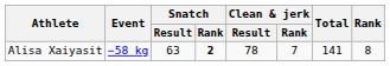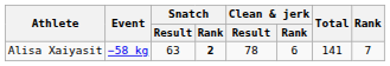 <table class=wikitable style=font-size:90%;text-align:center>
 <tr>
 <th rowspan="2">Athlete</th>
 <th rowspan="2">Event</th>
 <th colspan="2">Snatch</th>
 <th colspan="2">Clean & jerk</th>
 <th rowspan="2">Total</th>
 <th rowspan="2">Rank</th>
 </tr>
 <tr style="font-size:95%">
 <th>Result</th>
 <th>Rank</th>
 <th>Result</th>
 <th>Rank</th>
 </tr>
 <tr>
 <td align=left>Alisa Xaiyasit</td>
 <td align=left><a href='#'>−58 kg</a></td>
 <td>63</td>
 <td><strong>2</strong></td>
 <td>78</td>
+<td>6</td>
+<td>141</td>
 <td>7</td>
-<td>141</td>
-<td>8</td>
 </tr>
 </table>
